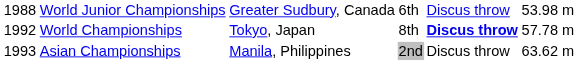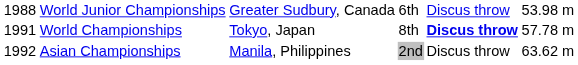 <table>
 <tr>
 <td>1988</td>
 <td><a href='#'>World Junior Championships</a></td>
 <td><a href='#'>Greater Sudbury</a>, Canada</td>
 <td>6th</td>
 <td><a href='#'>Discus throw</a></td>
 <td>53.98 m</td>
 </tr>
 <tr>
-<td>1992</td>
+<td>1991</td>
 <td><a href='#'>World Championships</a></td>
 <td><a href='#'>Tokyo</a>, Japan</td>
 <td>8th</td>
 <td><strong><a href='#'>Discus throw</a></strong></td>
 <td>57.78 m</td>
 </tr>
 <tr>
-<td>1993</td>
+<td>1992</td>
 <td><a href='#'>Asian Championships</a></td>
 <td><a href='#'>Manila</a>, Philippines</td>
 <td bgcolor=silver>2nd</td>
 <td>Discus throw</td>
 <td>63.62 m</td>
 </tr>
 </table>
